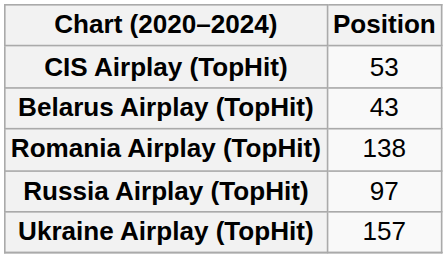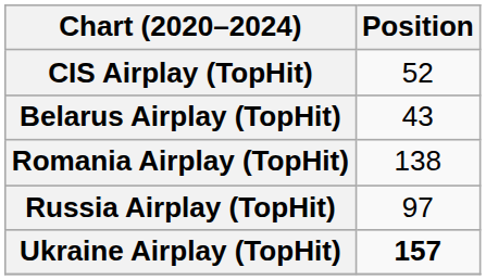 <table class="wikitable sortable plainrowheaders" style="text-align:center">
 <tr>
 <th scope="col">Chart (2020–2024)</th>
 <th scope="col">Position</th>
 </tr>
 <tr>
 <th scope="row">CIS Airplay (TopHit)</th>
-<td>53</td>
+<td>52</td>
 </tr>
 <tr>
 <th scope="row">Belarus Airplay (TopHit)</th>
 <td>43</td>
 </tr>
 <tr>
 <th scope="row">Romania Airplay (TopHit)</th>
 <td>138</td>
 </tr>
 <tr>
 <th scope="row">Russia Airplay (TopHit)</th>
 <td>97</td>
 </tr>
 <tr>
 <th scope="row">Ukraine Airplay (TopHit)</th>
-<td>157</td>
+<td><strong>157</strong></td>
 </tr>
 <tr>
 </tr>
 </table>
